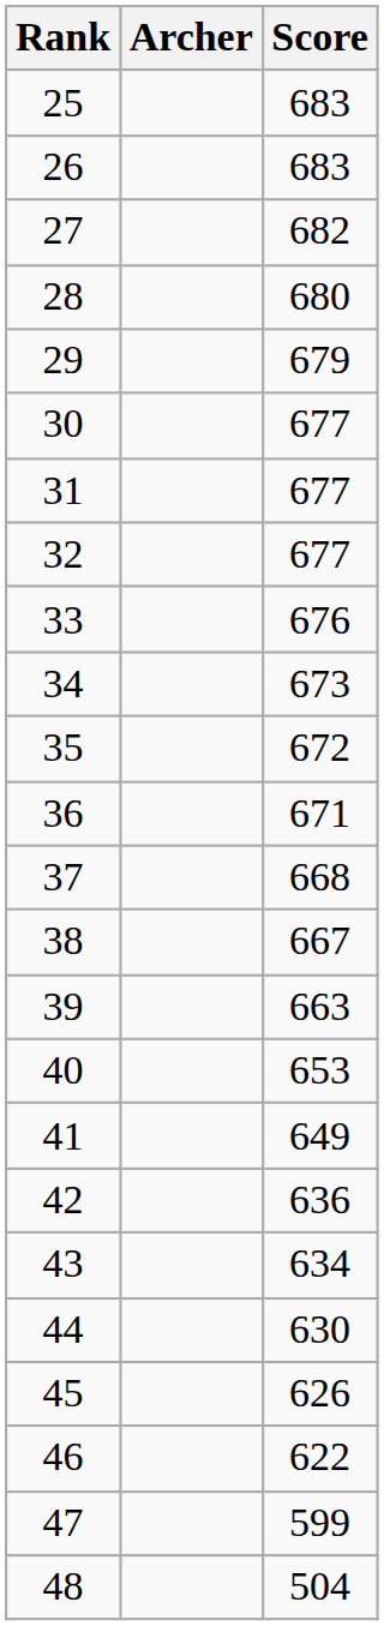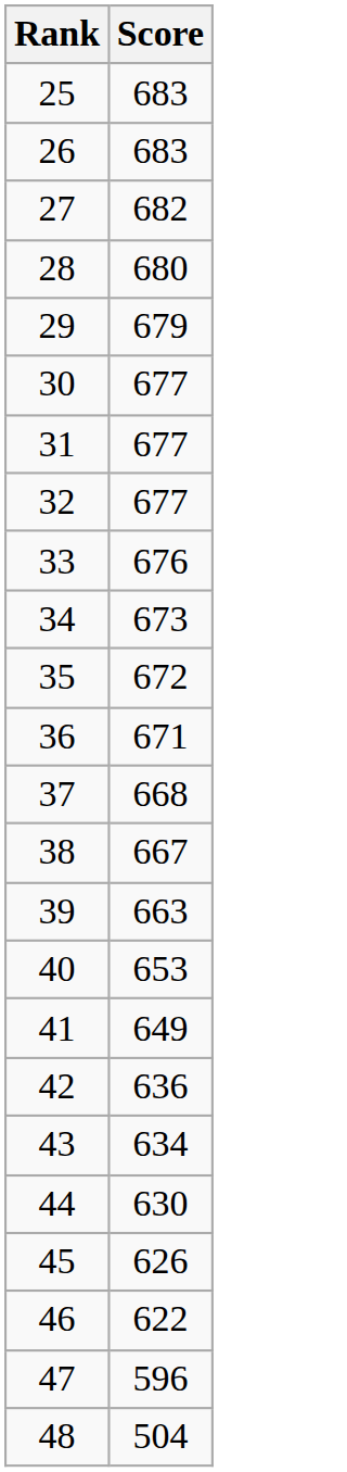 <table class="wikitable" style="text-align:center">
 <tr>
 <th>Rank</th>
-<th>Archer</th>
 <th>Score</th>
 </tr>
 <tr>
 <td>25</td>
-<td align=left></td>
 <td>683</td>
 </tr>
 <tr>
 <td>26</td>
-<td align=left></td>
 <td>683</td>
 </tr>
 <tr>
 <td>27</td>
-<td align=left></td>
 <td>682</td>
 </tr>
 <tr>
 <td>28</td>
-<td align=left></td>
 <td>680</td>
 </tr>
 <tr>
 <td>29</td>
-<td align=left></td>
 <td>679</td>
 </tr>
 <tr>
 <td>30</td>
-<td align=left></td>
 <td>677</td>
 </tr>
 <tr>
 <td>31</td>
-<td align=left></td>
 <td>677</td>
 </tr>
 <tr>
 <td>32</td>
-<td align=left></td>
 <td>677</td>
 </tr>
 <tr>
 <td>33</td>
-<td align=left></td>
 <td>676</td>
 </tr>
 <tr>
 <td>34</td>
-<td align=left></td>
 <td>673</td>
 </tr>
 <tr>
 <td>35</td>
-<td align=left></td>
 <td>672</td>
 </tr>
 <tr>
 <td>36</td>
-<td align=left></td>
 <td>671</td>
 </tr>
 <tr>
 <td>37</td>
-<td align=left></td>
 <td>668</td>
 </tr>
 <tr>
 <td>38</td>
-<td align=left></td>
 <td>667</td>
 </tr>
 <tr>
 <td>39</td>
-<td align=left></td>
 <td>663</td>
 </tr>
 <tr>
 <td>40</td>
-<td align=left></td>
 <td>653</td>
 </tr>
 <tr>
 <td>41</td>
-<td align=left></td>
 <td>649</td>
 </tr>
 <tr>
 <td>42</td>
-<td align=left></td>
 <td>636</td>
 </tr>
 <tr>
 <td>43</td>
-<td align=left></td>
 <td>634</td>
 </tr>
 <tr>
 <td>44</td>
-<td align=left></td>
 <td>630</td>
 </tr>
 <tr>
 <td>45</td>
-<td align=left></td>
 <td>626</td>
 </tr>
 <tr>
 <td>46</td>
-<td align=left></td>
 <td>622</td>
 </tr>
 <tr>
 <td>47</td>
-<td align=left></td>
-<td>599</td>
+<td>596</td>
 </tr>
 <tr>
 <td>48</td>
-<td align=left></td>
 <td>504</td>
 </tr>
 </table>
